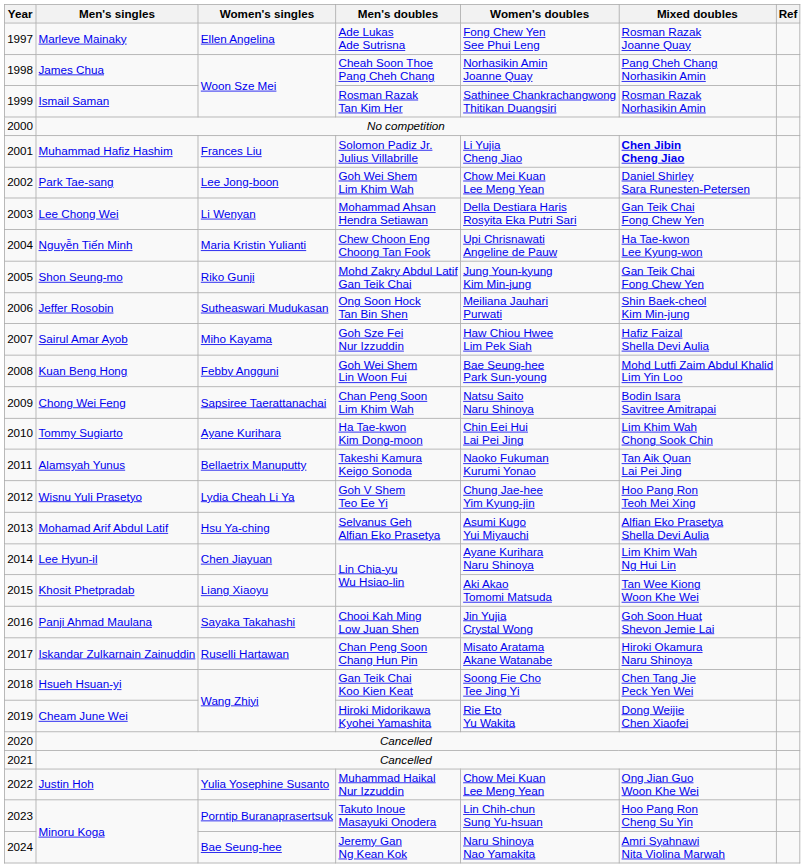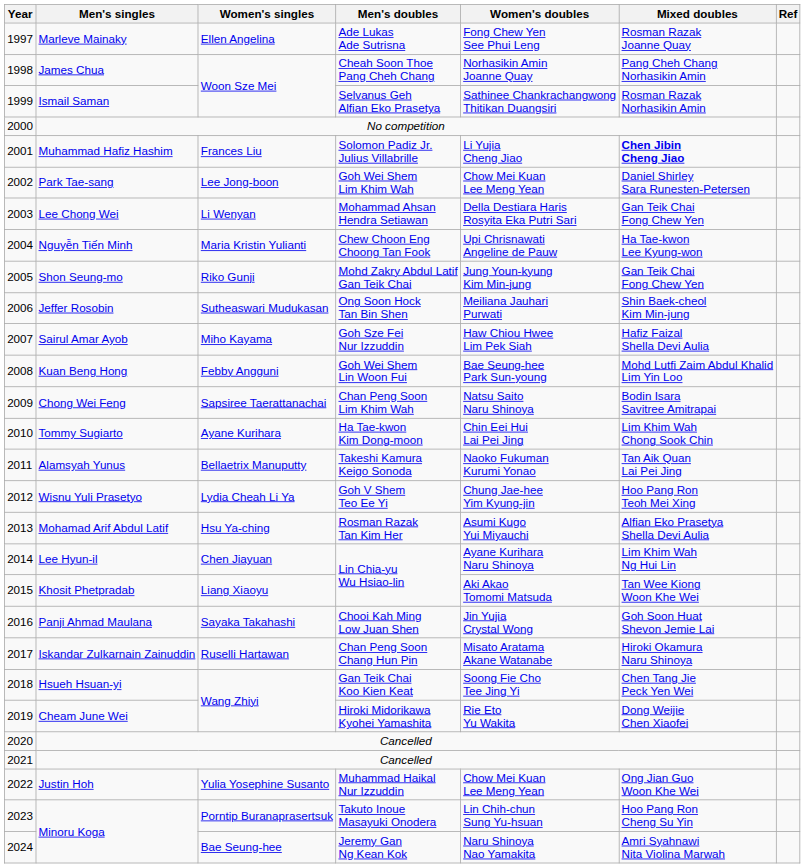 <table class=wikitable style="font-size:90%;">
 <tr>
 <th>Year</th>
 <th>Men's singles</th>
 <th>Women's singles</th>
 <th>Men's doubles</th>
 <th>Women's doubles</th>
 <th>Mixed doubles</th>
 <th>Ref</th>
 </tr>
 <tr>
 <td>1997</td>
 <td> <a href='#'>Marleve Mainaky</a></td>
 <td> <a href='#'>Ellen Angelina</a></td>
 <td> <a href='#'>Ade Lukas</a><br> <a href='#'>Ade Sutrisna</a></td>
 <td> <a href='#'>Fong Chew Yen</a><br> <a href='#'>See Phui Leng</a></td>
 <td> <a href='#'>Rosman Razak</a><br> <a href='#'>Joanne Quay</a></td>
 <td></td>
 </tr>
 <tr>
 <td>1998</td>
 <td> <a href='#'>James Chua</a></td>
 <td rowspan=2> <a href='#'>Woon Sze Mei</a></td>
 <td> <a href='#'>Cheah Soon Thoe</a><br> <a href='#'>Pang Cheh Chang</a></td>
 <td> <a href='#'>Norhasikin Amin</a><br> <a href='#'>Joanne Quay</a></td>
 <td> <a href='#'>Pang Cheh Chang</a><br> <a href='#'>Norhasikin Amin</a></td>
 <td></td>
 </tr>
 <tr>
 <td>1999</td>
 <td> <a href='#'>Ismail Saman</a></td>
-<td> <a href='#'>Rosman Razak</a><br> <a href='#'>Tan Kim Her</a></td>
+<td> <a href='#'>Selvanus Geh</a><br> <a href='#'>Alfian Eko Prasetya</a></td>
 <td> <a href='#'>Sathinee Chankrachangwong</a><br> <a href='#'>Thitikan Duangsiri</a></td>
 <td> <a href='#'>Rosman Razak</a><br> <a href='#'>Norhasikin Amin</a></td>
 <td></td>
 </tr>
 <tr>
 <td>2000</td>
 <td colspan=5 align=center><em>No competition</em></td>
 </tr>
 <tr>
 <td>2001</td>
 <td> <a href='#'>Muhammad Hafiz Hashim</a></td>
 <td> <a href='#'>Frances Liu</a></td>
 <td> <a href='#'>Solomon Padiz Jr.</a><br> <a href='#'>Julius Villabrille</a></td>
 <td> <a href='#'>Li Yujia</a><br> <a href='#'>Cheng Jiao</a></td>
 <td><strong> <a href='#'>Chen Jibin</a><br> <a href='#'>Cheng Jiao</a></strong></td>
 <td></td>
 </tr>
 <tr>
 <td>2002</td>
 <td> <a href='#'>Park Tae-sang</a></td>
 <td> <a href='#'>Lee Jong-boon</a></td>
 <td> <a href='#'>Goh Wei Shem</a><br> <a href='#'>Lim Khim Wah</a></td>
 <td> <a href='#'>Chow Mei Kuan</a><br> <a href='#'>Lee Meng Yean</a></td>
 <td> <a href='#'>Daniel Shirley</a><br> <a href='#'>Sara Runesten-Petersen</a></td>
 <td></td>
 </tr>
 <tr>
 <td>2003</td>
 <td> <a href='#'>Lee Chong Wei</a></td>
 <td> <a href='#'>Li Wenyan</a></td>
 <td> <a href='#'>Mohammad Ahsan</a><br> <a href='#'>Hendra Setiawan</a></td>
 <td> <a href='#'>Della Destiara Haris</a><br> <a href='#'>Rosyita Eka Putri Sari</a></td>
 <td> <a href='#'>Gan Teik Chai</a><br> <a href='#'>Fong Chew Yen</a></td>
 <td></td>
 </tr>
 <tr>
 <td>2004</td>
 <td> <a href='#'>Nguyễn Tiến Minh</a></td>
 <td> <a href='#'>Maria Kristin Yulianti</a></td>
 <td> <a href='#'>Chew Choon Eng</a><br> <a href='#'>Choong Tan Fook</a></td>
 <td> <a href='#'>Upi Chrisnawati</a><br> <a href='#'>Angeline de Pauw</a></td>
 <td> <a href='#'>Ha Tae-kwon</a><br> <a href='#'>Lee Kyung-won</a></td>
 <td></td>
 </tr>
 <tr>
 <td>2005</td>
 <td> <a href='#'>Shon Seung-mo</a></td>
 <td> <a href='#'>Riko Gunji</a></td>
 <td> <a href='#'>Mohd Zakry Abdul Latif</a><br> <a href='#'>Gan Teik Chai</a></td>
 <td> <a href='#'>Jung Youn-kyung</a><br> <a href='#'>Kim Min-jung</a></td>
 <td> <a href='#'>Gan Teik Chai</a><br> <a href='#'>Fong Chew Yen</a></td>
 <td></td>
 </tr>
 <tr>
 <td>2006</td>
 <td> <a href='#'>Jeffer Rosobin</a></td>
 <td> <a href='#'>Sutheaswari Mudukasan</a></td>
 <td> <a href='#'>Ong Soon Hock</a><br> <a href='#'>Tan Bin Shen</a></td>
 <td> <a href='#'>Meiliana Jauhari</a><br> <a href='#'>Purwati</a></td>
 <td> <a href='#'>Shin Baek-cheol</a><br> <a href='#'>Kim Min-jung</a></td>
 <td></td>
 </tr>
 <tr>
 <td>2007</td>
 <td> <a href='#'>Sairul Amar Ayob</a></td>
 <td> <a href='#'>Miho Kayama</a></td>
 <td> <a href='#'>Goh Sze Fei</a><br> <a href='#'>Nur Izzuddin</a></td>
 <td> <a href='#'>Haw Chiou Hwee</a><br> <a href='#'>Lim Pek Siah</a></td>
 <td> <a href='#'>Hafiz Faizal</a><br> <a href='#'>Shella Devi Aulia</a></td>
 <td></td>
 </tr>
 <tr>
 <td>2008</td>
 <td> <a href='#'>Kuan Beng Hong</a></td>
 <td> <a href='#'>Febby Angguni</a></td>
 <td> <a href='#'>Goh Wei Shem</a><br> <a href='#'>Lin Woon Fui</a></td>
 <td> <a href='#'>Bae Seung-hee</a><br> <a href='#'>Park Sun-young</a></td>
 <td> <a href='#'>Mohd Lutfi Zaim Abdul Khalid</a><br> <a href='#'>Lim Yin Loo</a></td>
 <td></td>
 </tr>
 <tr>
 <td>2009</td>
 <td> <a href='#'>Chong Wei Feng</a></td>
 <td> <a href='#'>Sapsiree Taerattanachai</a></td>
 <td> <a href='#'>Chan Peng Soon</a><br> <a href='#'>Lim Khim Wah</a></td>
 <td> <a href='#'>Natsu Saito</a><br> <a href='#'>Naru Shinoya</a></td>
 <td> <a href='#'>Bodin Isara</a><br> <a href='#'>Savitree Amitrapai</a></td>
 <td></td>
 </tr>
 <tr>
 <td>2010</td>
 <td> <a href='#'>Tommy Sugiarto</a></td>
 <td> <a href='#'>Ayane Kurihara</a></td>
 <td> <a href='#'>Ha Tae-kwon</a><br> <a href='#'>Kim Dong-moon</a></td>
 <td> <a href='#'>Chin Eei Hui</a><br> <a href='#'>Lai Pei Jing</a></td>
 <td> <a href='#'>Lim Khim Wah</a><br> <a href='#'>Chong Sook Chin</a></td>
 <td></td>
 </tr>
 <tr>
 <td>2011</td>
 <td> <a href='#'>Alamsyah Yunus</a></td>
 <td> <a href='#'>Bellaetrix Manuputty</a></td>
 <td> <a href='#'>Takeshi Kamura</a><br> <a href='#'>Keigo Sonoda</a></td>
 <td> <a href='#'>Naoko Fukuman</a><br> <a href='#'>Kurumi Yonao</a></td>
 <td> <a href='#'>Tan Aik Quan</a><br> <a href='#'>Lai Pei Jing</a></td>
 <td></td>
 </tr>
 <tr>
 <td>2012</td>
 <td> <a href='#'>Wisnu Yuli Prasetyo</a></td>
 <td> <a href='#'>Lydia Cheah Li Ya</a></td>
 <td> <a href='#'>Goh V Shem</a><br> <a href='#'>Teo Ee Yi</a></td>
 <td> <a href='#'>Chung Jae-hee</a><br> <a href='#'>Yim Kyung-jin</a></td>
 <td> <a href='#'>Hoo Pang Ron</a><br> <a href='#'>Teoh Mei Xing</a></td>
 <td></td>
 </tr>
 <tr>
 <td>2013</td>
 <td> <a href='#'>Mohamad Arif Abdul Latif</a></td>
 <td> <a href='#'>Hsu Ya-ching</a></td>
-<td> <a href='#'>Selvanus Geh</a><br> <a href='#'>Alfian Eko Prasetya</a></td>
+<td> <a href='#'>Rosman Razak</a><br> <a href='#'>Tan Kim Her</a></td>
 <td> <a href='#'>Asumi Kugo</a><br> <a href='#'>Yui Miyauchi</a></td>
 <td> <a href='#'>Alfian Eko Prasetya</a><br> <a href='#'>Shella Devi Aulia</a></td>
 <td></td>
 </tr>
 <tr>
 <td>2014</td>
 <td> <a href='#'>Lee Hyun-il</a></td>
 <td> <a href='#'>Chen Jiayuan</a></td>
 <td rowspan=2> <a href='#'>Lin Chia-yu</a><br> <a href='#'>Wu Hsiao-lin</a></td>
 <td> <a href='#'>Ayane Kurihara</a><br> <a href='#'>Naru Shinoya</a></td>
 <td> <a href='#'>Lim Khim Wah</a><br> <a href='#'>Ng Hui Lin</a></td>
 <td></td>
 </tr>
 <tr>
 <td>2015</td>
 <td> <a href='#'>Khosit Phetpradab</a></td>
 <td> <a href='#'>Liang Xiaoyu</a></td>
 <td> <a href='#'>Aki Akao</a><br> <a href='#'>Tomomi Matsuda</a></td>
 <td> <a href='#'>Tan Wee Kiong</a><br> <a href='#'>Woon Khe Wei</a></td>
 <td></td>
 </tr>
 <tr>
 <td>2016</td>
 <td> <a href='#'>Panji Ahmad Maulana</a></td>
 <td> <a href='#'>Sayaka Takahashi</a></td>
 <td> <a href='#'>Chooi Kah Ming</a><br> <a href='#'>Low Juan Shen</a></td>
 <td> <a href='#'>Jin Yujia</a><br> <a href='#'>Crystal Wong</a></td>
 <td> <a href='#'>Goh Soon Huat</a><br> <a href='#'>Shevon Jemie Lai</a></td>
 <td></td>
 </tr>
 <tr>
 <td>2017</td>
 <td> <a href='#'>Iskandar Zulkarnain Zainuddin</a></td>
 <td> <a href='#'>Ruselli Hartawan</a></td>
 <td> <a href='#'>Chan Peng Soon</a><br> <a href='#'>Chang Hun Pin</a></td>
 <td> <a href='#'>Misato Aratama</a><br> <a href='#'>Akane Watanabe</a></td>
 <td> <a href='#'>Hiroki Okamura</a><br> <a href='#'>Naru Shinoya</a></td>
 <td></td>
 </tr>
 <tr>
 <td>2018</td>
 <td> <a href='#'>Hsueh Hsuan-yi</a></td>
 <td rowspan=2> <a href='#'>Wang Zhiyi</a></td>
 <td> <a href='#'>Gan Teik Chai</a><br> <a href='#'>Koo Kien Keat</a></td>
 <td> <a href='#'>Soong Fie Cho</a><br> <a href='#'>Tee Jing Yi</a></td>
 <td> <a href='#'>Chen Tang Jie</a><br> <a href='#'>Peck Yen Wei</a></td>
 <td></td>
 </tr>
 <tr>
 <td>2019</td>
 <td> <a href='#'>Cheam June Wei</a></td>
 <td> <a href='#'>Hiroki Midorikawa</a><br> <a href='#'>Kyohei Yamashita</a></td>
 <td> <a href='#'>Rie Eto</a><br> <a href='#'>Yu Wakita</a></td>
 <td> <a href='#'>Dong Weijie</a><br> <a href='#'>Chen Xiaofei</a></td>
 <td></td>
 </tr>
 <tr>
 <td>2020</td>
 <td colspan="5" align="center"><em>Cancelled</em></td>
 <td></td>
 </tr>
 <tr>
 <td>2021</td>
 <td colspan="5" align="center"><em>Cancelled</em></td>
 <td></td>
 </tr>
 <tr>
 <td>2022</td>
 <td> <a href='#'>Justin Hoh</a></td>
 <td> <a href='#'>Yulia Yosephine Susanto</a></td>
 <td> <a href='#'>Muhammad Haikal</a><br> <a href='#'>Nur Izzuddin</a></td>
 <td> <a href='#'>Chow Mei Kuan</a><br> <a href='#'>Lee Meng Yean</a></td>
 <td> <a href='#'>Ong Jian Guo</a><br> <a href='#'>Woon Khe Wei</a></td>
 <td></td>
 </tr>
 <tr>
 <td>2023</td>
 <td rowspan=2> <a href='#'>Minoru Koga</a></td>
 <td> <a href='#'>Porntip Buranaprasertsuk</a></td>
 <td> <a href='#'>Takuto Inoue</a> <br> <a href='#'>Masayuki Onodera</a></td>
 <td> <a href='#'>Lin Chih-chun</a> <br> <a href='#'>Sung Yu-hsuan</a></td>
 <td> <a href='#'>Hoo Pang Ron</a><br> <a href='#'>Cheng Su Yin</a></td>
 <td></td>
 </tr>
 <tr>
 <td>2024</td>
 <td> <a href='#'>Bae Seung-hee</a></td>
 <td> <a href='#'>Jeremy Gan</a><br> <a href='#'>Ng Kean Kok</a></td>
 <td> <a href='#'>Naru Shinoya</a><br> <a href='#'>Nao Yamakita</a></td>
 <td> <a href='#'>Amri Syahnawi</a><br> <a href='#'>Nita Violina Marwah</a></td>
 <td></td>
 </tr>
 </table>
